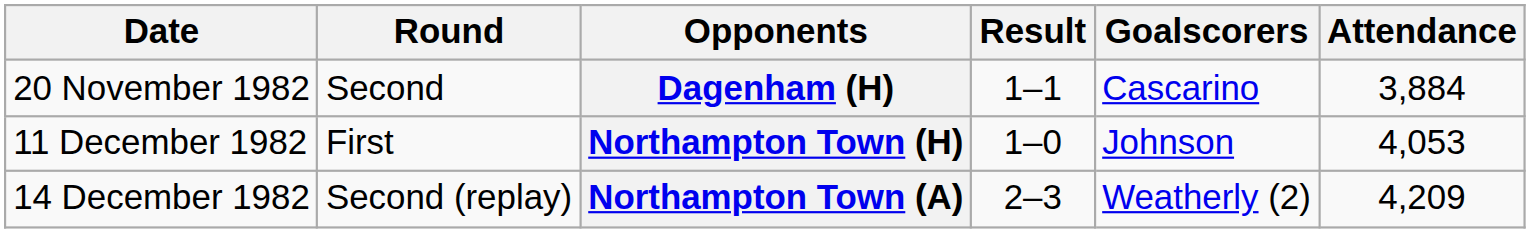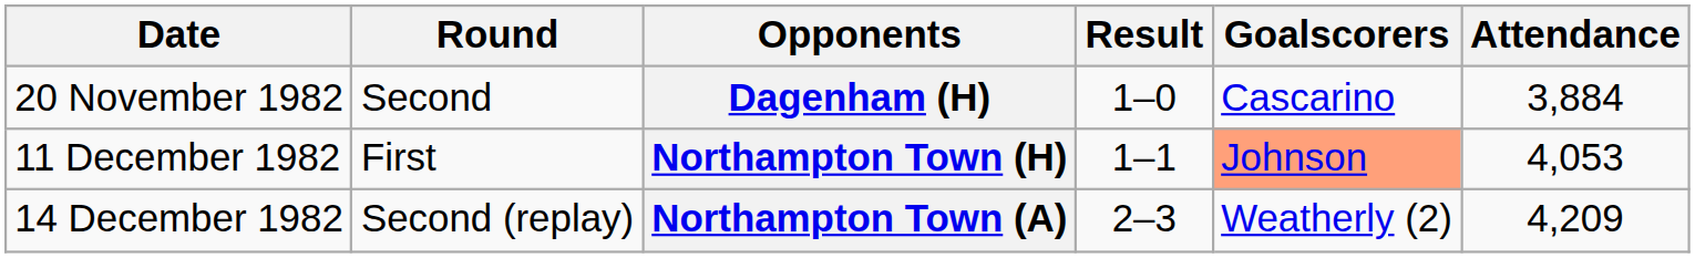 <table class="wikitable plainrowheaders sortable">
 <tr>
 <th scope=col>Date</th>
 <th scope=col>Round</th>
 <th scope=col>Opponents</th>
 <th scope=col>Result</th>
 <th scope=col class=unsortable>Goalscorers</th>
 <th scope=col>Attendance</th>
 </tr>
 <tr>
 <td>20 November 1982</td>
 <td>Second</td>
 <th scope=row><a href='#'>Dagenham</a> (H)</th>
-<td align=center>1–1</td>
+<td align=center>1–0</td>
 <td><a href='#'>Cascarino</a></td>
 <td align=center>3,884</td>
 </tr>
 <tr>
 <td>11 December 1982</td>
 <td>First</td>
 <th scope=row><a href='#'>Northampton Town</a> (H)</th>
-<td align=center>1–0</td>
-<td><a href='#'>Johnson</a></td>
+<td align=center>1–1</td>
+<td style="background: lightsalmon;"><a href='#'>Johnson</a></td>
 <td align=center>4,053</td>
 </tr>
 <tr>
 <td>14 December 1982</td>
 <td>Second (replay)</td>
 <th scope=row><a href='#'>Northampton Town</a> (A)</th>
 <td align=center>2–3</td>
 <td><a href='#'>Weatherly</a> (2)</td>
 <td align=center>4,209</td>
 </tr>
 </table>
